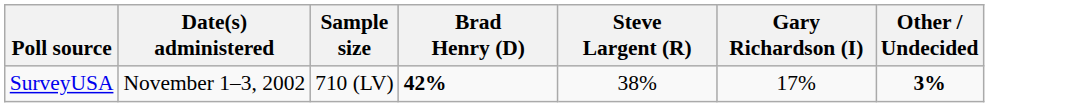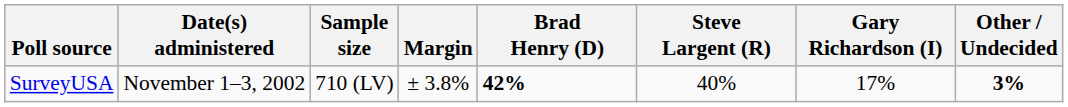 <table class="wikitable" style="font-size:90%">
 <tr valign=bottom>
 <th>Poll source</th>
 <th>Date(s)<br>administered</th>
 <th>Sample<br>size</th>
+<th>Margin<br></th>
 <th style="width:100px;">Brad<br>Henry (D)</th>
 <th style="width:100px;">Steve<br>Largent (R)</th>
 <th style="width:100px;">Gary<br>Richardson (I)</th>
 <th>Other /<br>Undecided</th>
 </tr>
 <tr>
 <td><a href='#'>SurveyUSA</a></td>
 <td align=center>November 1–3, 2002</td>
 <td align=center>710 (LV)</td>
+<td align=center>± 3.8%</td>
 <td><strong>42%</strong></td>
-<td align=center>38%</td>
+<td align=center>40%</td>
 <td align=center>17%</td>
 <td align=center><strong>3%</strong></td>
 </tr>
 </table>
